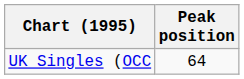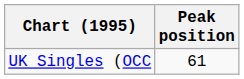 <table class="wikitable">
 <tr>
 <th>Chart (1995)</th>
 <th>Peak<br>position</th>
 </tr>
 <tr>
 <td><a href='#'>UK Singles</a> (<a href='#'>OCC</a></td>
-<td align="center">64</td>
+<td align="center">61</td>
 </tr>
 </table>
